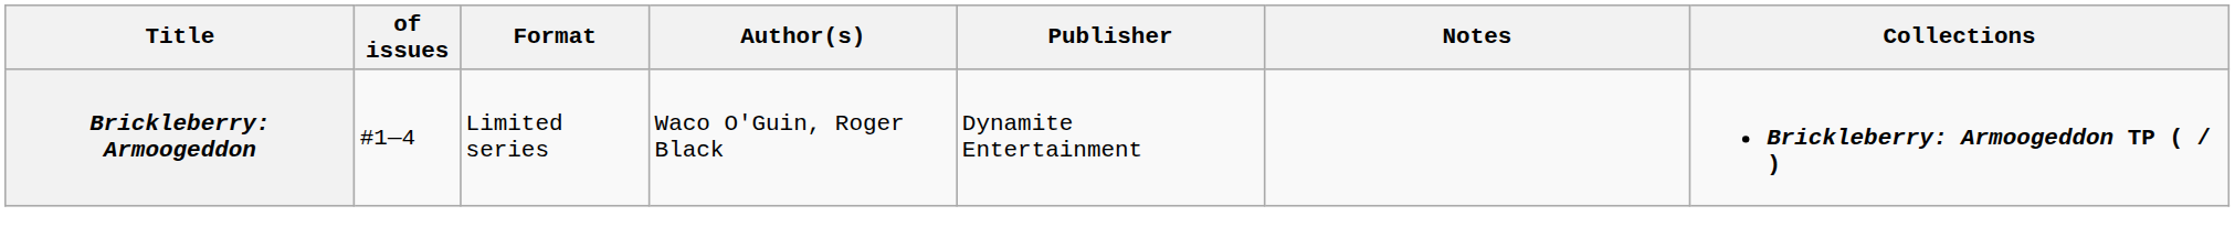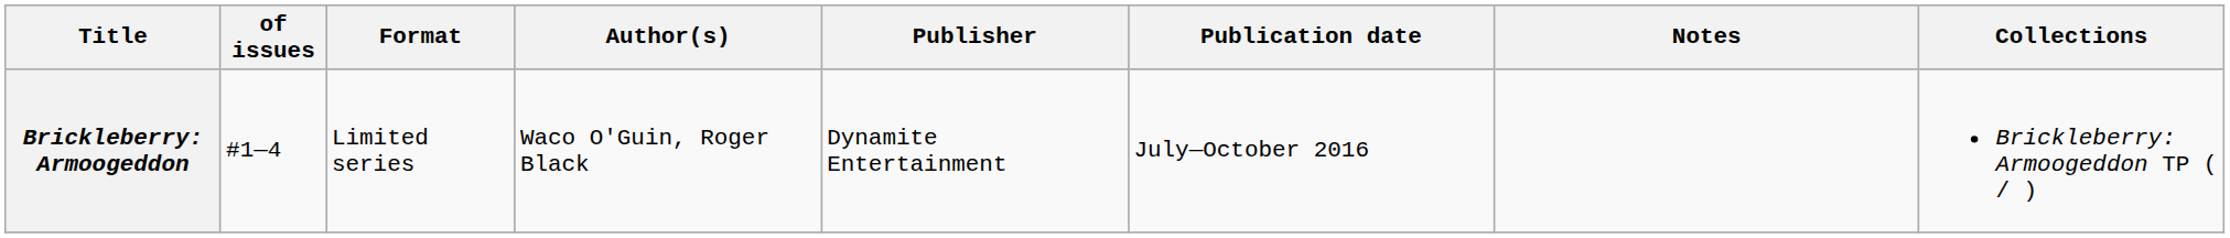 <table class="wikitable">
 <tr>
 <th>Title</th>
 <th style="width:40pt"> of issues</th>
 <th style="width:75pt">Format</th>
 <th style="width:125pt">Author(s)</th>
 <th style="width:125pt">Publisher</th>
+<th style="width:150pt">Publication date</th>
 <th style="width:175pt">Notes</th>
 <th>Collections</th>
 </tr>
 <tr>
 <th><em>Brickleberry: Armoogeddon</em></th>
 <td>#1—4</td>
 <td>Limited series</td>
 <td>Waco O'Guin, Roger Black</td>
 <td>Dynamite Entertainment</td>
+<td>July—October 2016</td>
 <td></td>
-<td><strong><br><ul><li><em>Brickleberry: Armoogeddon</em> TP ( / )</li></ul></strong></td>
+<td><br><ul><li><em>Brickleberry: Armoogeddon</em> TP ( / )</li></ul></td>
 </tr>
 </table>
